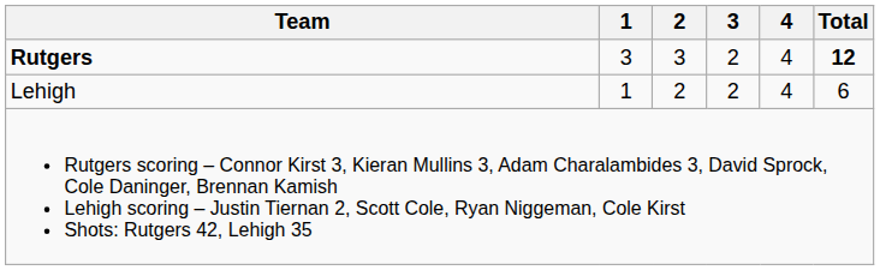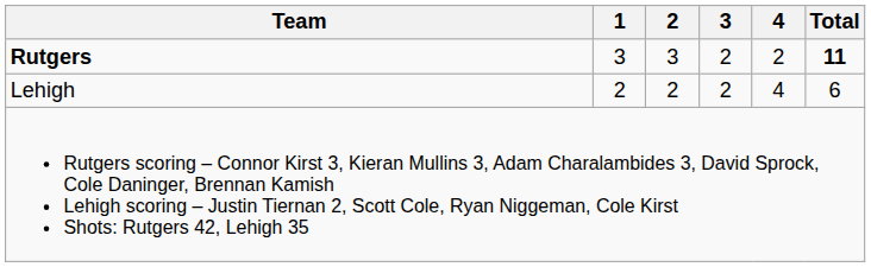 <table class="wikitable" style="text-align:center; max-width:40em">
 <tr>
 <th>Team</th>
 <th style="width:2em">1</th>
 <th style="width:2em">2</th>
 <th style="width:2em">3</th>
 <th style="width:2em">4</th>
 <th style="width:2em">Total</th>
 </tr>
 <tr>
 <td style="text-align:left"><strong>Rutgers</strong></td>
 <td>3</td>
 <td>3</td>
 <td>2</td>
-<td>4</td>
-<td><strong>12</strong></td>
+<td>2</td>
+<td><strong>11</strong></td>
 </tr>
 <tr>
 <td style="text-align:left">Lehigh</td>
-<td>1</td>
+<td>2</td>
 <td>2</td>
 <td>2</td>
 <td>4</td>
 <td>6</td>
 </tr>
 <tr>
 <td colspan=6 style="text-align:left; font-size:88%;"><br><ul><li>Rutgers scoring – Connor Kirst 3, Kieran Mullins 3, Adam Charalambides 3, David Sprock, Cole Daninger, Brennan Kamish</li><li>Lehigh scoring – Justin Tiernan 2, Scott Cole, Ryan Niggeman, Cole Kirst</li><li>Shots: Rutgers 42, Lehigh 35</li></ul></td>
 </tr>
 </table>
